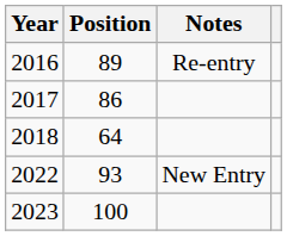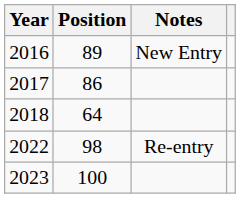 <table class="wikitable plainrowheaders" style="text-align:center;">
 <tr>
 <th>Year</th>
 <th>Position</th>
 <th>Notes</th>
 <th></th>
 </tr>
 <tr>
 <td>2016</td>
 <td>89</td>
-<td>Re-entry</td>
+<td>New Entry</td>
 <td></td>
 </tr>
 <tr>
 <td>2017</td>
 <td>86</td>
 <td></td>
 <td></td>
 </tr>
 <tr>
 <td>2018</td>
 <td>64</td>
 <td></td>
 <td></td>
 </tr>
 <tr>
 <td>2022</td>
-<td>93</td>
-<td>New Entry</td>
+<td>98</td>
+<td>Re-entry</td>
 <td></td>
 </tr>
 <tr>
 <td>2023</td>
 <td>100</td>
 <td></td>
 <td></td>
 </tr>
 </table>
